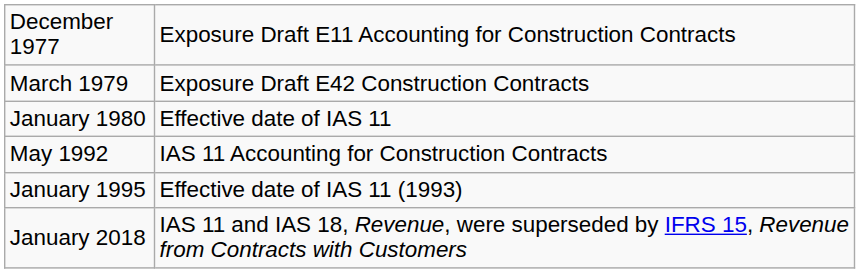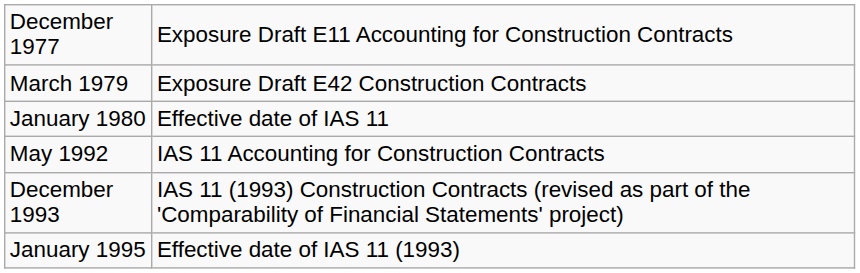 <table class="wikitable">
 <tr>
 <td>December 1977</td>
 <td>Exposure Draft E11 Accounting for Construction Contracts</td>
 </tr>
 <tr>
 <td>March 1979</td>
 <td>Exposure Draft E42 Construction Contracts</td>
 </tr>
 <tr>
 <td>January 1980</td>
 <td>Effective date of IAS 11</td>
 </tr>
 <tr>
 <td>May 1992</td>
 <td>IAS 11 Accounting for Construction Contracts</td>
 </tr>
 <tr>
+<td>December 1993</td>
+<td>IAS 11 (1993) Construction Contracts (revised as part of the 'Comparability of Financial Statements' project)</td>
+</tr>
+<tr>
 <td>January 1995</td>
 <td>Effective date of IAS 11 (1993)</td>
 </tr>
-<tr>
-<td>January 2018</td>
-<td>IAS 11 and IAS 18, <em>Revenue</em>, were superseded by <a href='#'>IFRS 15</a>, <em>Revenue from Contracts with Customers</em> </td>
-</tr>
 </table>
